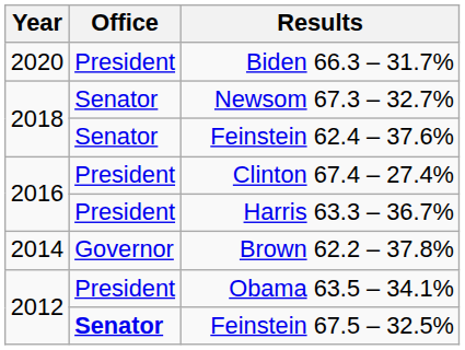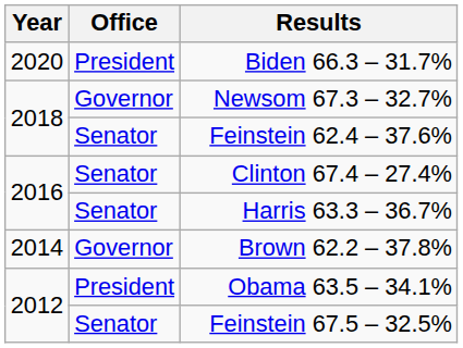 <table class=wikitable>
 <tr>
 <th width="30">Year</th>
 <th width="60">Office</th>
 <th width="180">Results</th>
 </tr>
 <tr>
 <td>2020</td>
 <td><a href='#'>President</a></td>
 <td align="right" ><a href='#'>Biden</a> 66.3 – 31.7%</td>
 </tr>
 <tr>
 <td rowspan="2">2018</td>
-<td><a href='#'>Senator</a></td>
+<td><a href='#'>Governor</a></td>
 <td align="right" ><a href='#'>Newsom</a> 67.3 – 32.7%</td>
 </tr>
 <tr>
 <td><a href='#'>Senator</a></td>
 <td align="right" ><a href='#'>Feinstein</a> 62.4 – 37.6%</td>
 </tr>
 <tr>
 <td rowspan="2">2016</td>
-<td><a href='#'>President</a></td>
+<td><a href='#'>Senator</a></td>
 <td align="right" ><a href='#'>Clinton</a> 67.4 – 27.4%</td>
 </tr>
 <tr>
-<td><a href='#'>President</a></td>
+<td><a href='#'>Senator</a></td>
 <td align="right" ><a href='#'>Harris</a> 63.3 – 36.7%</td>
 </tr>
 <tr>
 <td>2014</td>
 <td><a href='#'>Governor</a></td>
 <td align="right" ><a href='#'>Brown</a> 62.2 – 37.8%</td>
 </tr>
 <tr>
 <td rowspan="2">2012</td>
 <td><a href='#'>President</a></td>
 <td align="right" ><a href='#'>Obama</a> 63.5 – 34.1%</td>
 </tr>
 <tr>
-<td><strong><a href='#'>Senator</a></strong></td>
+<td><a href='#'>Senator</a></td>
 <td align="right" ><a href='#'>Feinstein</a> 67.5 – 32.5%</td>
 </tr>
 </table>
